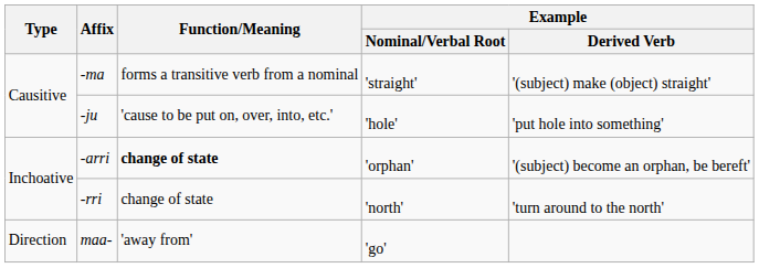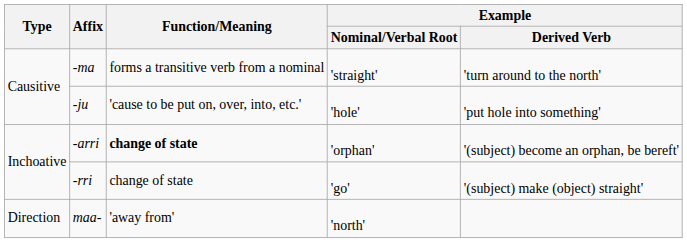 <table class="wikitable">
 <tr>
 <th rowspan="2">Type</th>
 <th rowspan="2">Affix</th>
 <th rowspan="2">Function/Meaning</th>
 <th colspan="2">Example</th>
 </tr>
 <tr>
 <th>Nominal/Verbal Root</th>
 <th>Derived Verb</th>
 </tr>
 <tr>
 <td rowspan="2">Causitive</td>
 <td><em>-ma</em></td>
 <td>forms a transitive verb from a nominal</td>
 <td><br>'straight'</td>
-<td><br>'(subject) make (object) straight'</td>
+<td><br>'turn around to the north'</td>
 </tr>
 <tr>
 <td><em>-ju</em></td>
 <td>'cause to be put on, over, into, etc.'</td>
 <td><br>'hole'</td>
 <td><br>'put hole into something'</td>
 </tr>
 <tr>
 <td rowspan="2">Inchoative</td>
 <td><em>-arri</em></td>
 <td><strong>change of state</strong></td>
 <td><br>'orphan'</td>
 <td><br>'(subject) become an orphan, be bereft'</td>
 </tr>
 <tr>
 <td><em>-rri</em></td>
 <td>change of state</td>
-<td><br>'north'</td>
-<td><br>'turn around to the north'</td>
+<td><br>'go'</td>
+<td><br>'(subject) make (object) straight'</td>
 </tr>
 <tr>
 <td>Direction</td>
 <td><em>maa-</em></td>
 <td>'away from'</td>
-<td><br>'go'</td>
+<td><br>'north'</td>
 <td></td>
 </tr>
 </table>
